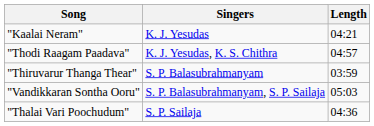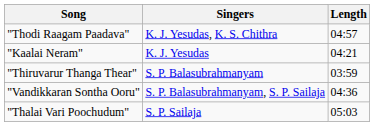 <table class="wikitable" style="font-size:95%;">
 <tr>
 <th>Song</th>
 <th>Singers</th>
 <th>Length</th>
 </tr>
 <tr>
+<td>"Thodi Raagam Paadava"</td>
+<td><a href='#'>K. J. Yesudas</a>, <a href='#'>K. S. Chithra</a></td>
+<td>04:57</td>
+</tr>
+<tr>
 <td>"Kaalai Neram"</td>
 <td><a href='#'>K. J. Yesudas</a></td>
 <td>04:21</td>
-</tr>
-<tr>
-<td>"Thodi Raagam Paadava"</td>
-<td><a href='#'>K. J. Yesudas</a>, <a href='#'>K. S. Chithra</a></td>
-<td>04:57</td>
 </tr>
 <tr>
 <td>"Thiruvarur Thanga Thear"</td>
 <td><a href='#'>S. P. Balasubrahmanyam</a></td>
 <td>03:59</td>
 </tr>
 <tr>
 <td>"Vandikkaran Sontha Ooru"</td>
 <td><a href='#'>S. P. Balasubrahmanyam</a>, <a href='#'>S. P. Sailaja</a></td>
-<td>05:03</td>
+<td>04:36</td>
 </tr>
 <tr>
 <td>"Thalai Vari Poochudum"</td>
 <td><a href='#'>S. P. Sailaja</a></td>
-<td>04:36</td>
+<td>05:03</td>
 </tr>
 </table>
